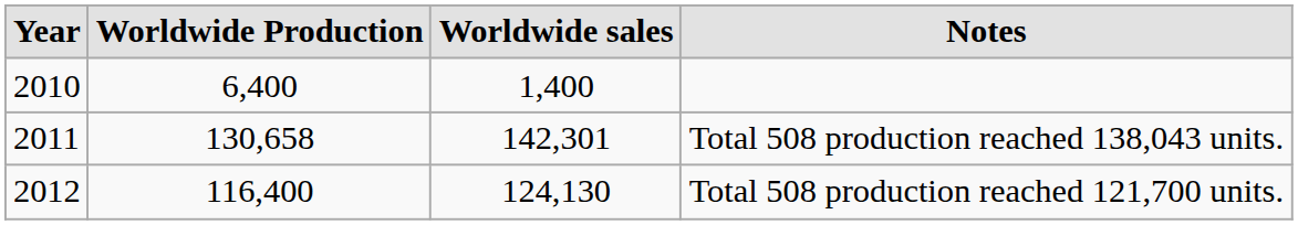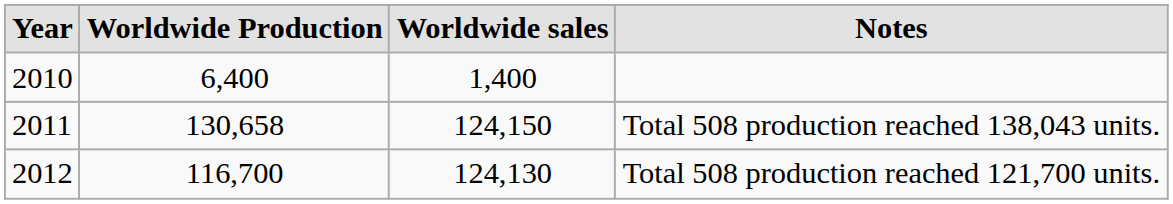 <table class="wikitable" style=";">
 <tr align="center">
 <td style="background:#e2e2e2;"><strong>Year</strong></td>
 <td style="background:#e2e2e2;"><strong>Worldwide Production</strong></td>
 <td style="background:#e2e2e2;"><strong>Worldwide sales</strong></td>
 <td style="background:#e2e2e2;"><strong>Notes</strong></td>
 </tr>
 <tr>
 <td>2010</td>
 <td align="center">6,400</td>
 <td align="center">1,400</td>
 <td></td>
 </tr>
 <tr>
 <td>2011</td>
 <td align="center">130,658</td>
-<td align="center">142,301</td>
+<td align="center">124,150</td>
 <td>Total 508 production reached 138,043 units.</td>
 </tr>
 <tr>
 <td>2012</td>
-<td align="center">116,400</td>
+<td align="center">116,700</td>
 <td align="center">124,130</td>
 <td>Total 508 production reached 121,700 units.</td>
 </tr>
 </table>
